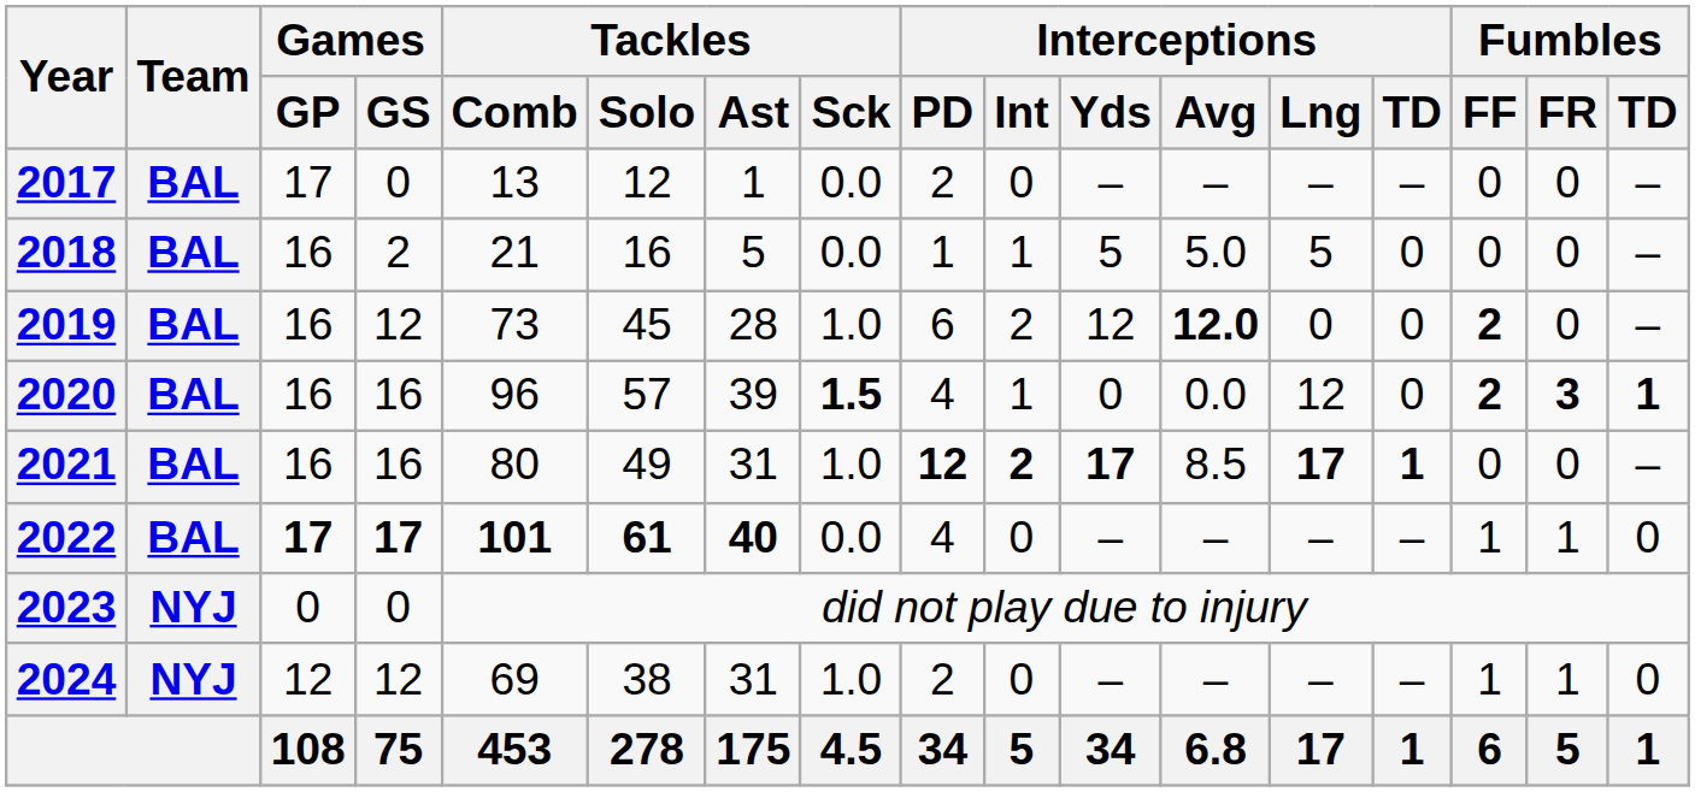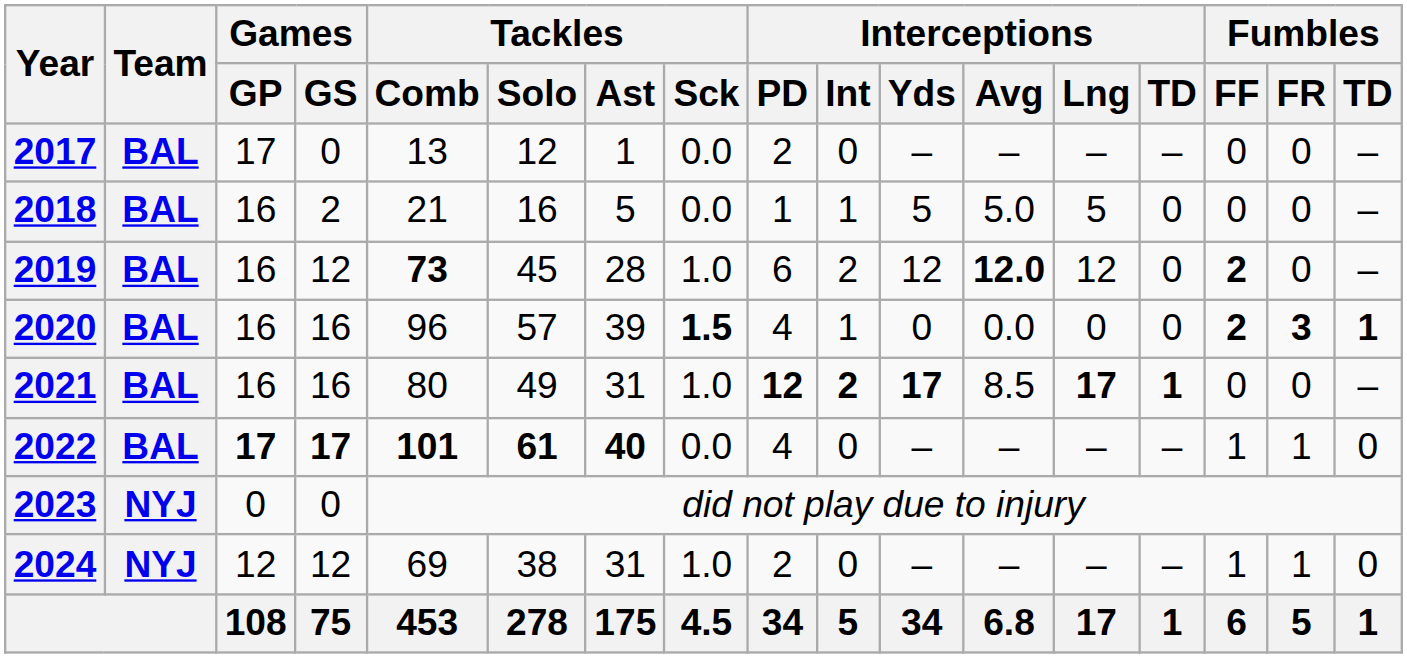 <table class="wikitable" style="text-align: center;">
 <tr>
 <th rowspan="2">Year</th>
 <th rowspan="2">Team</th>
 <th colspan="2">Games</th>
 <th colspan="4">Tackles</th>
 <th colspan="6">Interceptions</th>
 <th colspan="3">Fumbles</th>
 </tr>
 <tr>
 <th>GP</th>
 <th>GS</th>
 <th>Comb</th>
 <th>Solo</th>
 <th>Ast</th>
 <th>Sck</th>
 <th>PD</th>
 <th>Int</th>
 <th>Yds</th>
 <th>Avg</th>
 <th>Lng</th>
 <th>TD</th>
 <th>FF</th>
 <th>FR</th>
 <th>TD</th>
 </tr>
 <tr>
 <th><a href='#'>2017</a></th>
 <th><a href='#'>BAL</a></th>
 <td>17</td>
 <td>0</td>
 <td>13</td>
 <td>12</td>
 <td>1</td>
 <td>0.0</td>
 <td>2</td>
 <td>0</td>
 <td>–</td>
 <td>–</td>
 <td>–</td>
 <td>–</td>
 <td>0</td>
 <td>0</td>
 <td>–</td>
 </tr>
 <tr>
 <th><a href='#'>2018</a></th>
 <th><a href='#'>BAL</a></th>
 <td>16</td>
 <td>2</td>
 <td>21</td>
 <td>16</td>
 <td>5</td>
 <td>0.0</td>
 <td>1</td>
 <td>1</td>
 <td>5</td>
 <td>5.0</td>
 <td>5</td>
 <td>0</td>
 <td>0</td>
 <td>0</td>
 <td>–</td>
 </tr>
 <tr>
 <th><a href='#'>2019</a></th>
 <th><a href='#'>BAL</a></th>
 <td>16</td>
 <td>12</td>
-<td>73</td>
+<td><strong>73</strong></td>
 <td>45</td>
 <td>28</td>
 <td>1.0</td>
 <td>6</td>
 <td>2</td>
 <td>12</td>
 <td><strong>12.0</strong></td>
-<td>0</td>
+<td>12</td>
 <td>0</td>
 <td><strong>2</strong></td>
 <td>0</td>
 <td>–</td>
 </tr>
 <tr>
 <th><a href='#'>2020</a></th>
 <th><a href='#'>BAL</a></th>
 <td>16</td>
 <td>16</td>
 <td>96</td>
 <td>57</td>
 <td>39</td>
 <td><strong>1.5</strong></td>
 <td>4</td>
 <td>1</td>
 <td>0</td>
 <td>0.0</td>
-<td>12</td>
+<td>0</td>
 <td>0</td>
 <td><strong>2</strong></td>
 <td><strong>3</strong></td>
 <td><strong>1</strong></td>
 </tr>
 <tr>
 <th><a href='#'>2021</a></th>
 <th><a href='#'>BAL</a></th>
 <td>16</td>
 <td>16</td>
 <td>80</td>
 <td>49</td>
 <td>31</td>
 <td>1.0</td>
 <td><strong>12</strong></td>
 <td><strong>2</strong></td>
 <td><strong>17</strong></td>
 <td>8.5</td>
 <td><strong>17</strong></td>
 <td><strong>1</strong></td>
 <td>0</td>
 <td>0</td>
 <td>–</td>
 </tr>
 <tr>
 <th><a href='#'>2022</a></th>
 <th><a href='#'>BAL</a></th>
 <td><strong>17</strong></td>
 <td><strong>17</strong></td>
 <td><strong>101</strong></td>
 <td><strong>61</strong></td>
 <td><strong>40</strong></td>
 <td>0.0</td>
 <td>4</td>
 <td>0</td>
 <td>–</td>
 <td>–</td>
 <td>–</td>
 <td>–</td>
 <td>1</td>
 <td>1</td>
 <td>0</td>
 </tr>
 <tr>
 <th><a href='#'>2023</a></th>
 <th><a href='#'>NYJ</a></th>
 <td>0</td>
 <td>0</td>
 <td colspan="13"><em>did not play due to injury</em></td>
 </tr>
 <tr>
 <th><a href='#'>2024</a></th>
 <th><a href='#'>NYJ</a></th>
 <td>12</td>
 <td>12</td>
 <td>69</td>
 <td>38</td>
 <td>31</td>
 <td>1.0</td>
 <td>2</td>
 <td>0</td>
 <td>–</td>
 <td>–</td>
 <td>–</td>
 <td>–</td>
 <td>1</td>
 <td>1</td>
 <td>0</td>
 </tr>
 <tr>
 <th colspan="2"></th>
 <th>108</th>
 <th>75</th>
 <th>453</th>
 <th>278</th>
 <th>175</th>
 <th>4.5</th>
 <th>34</th>
 <th>5</th>
 <th>34</th>
 <th>6.8</th>
 <th>17</th>
 <th>1</th>
 <th>6</th>
 <th>5</th>
 <th>1</th>
 </tr>
 </table>
